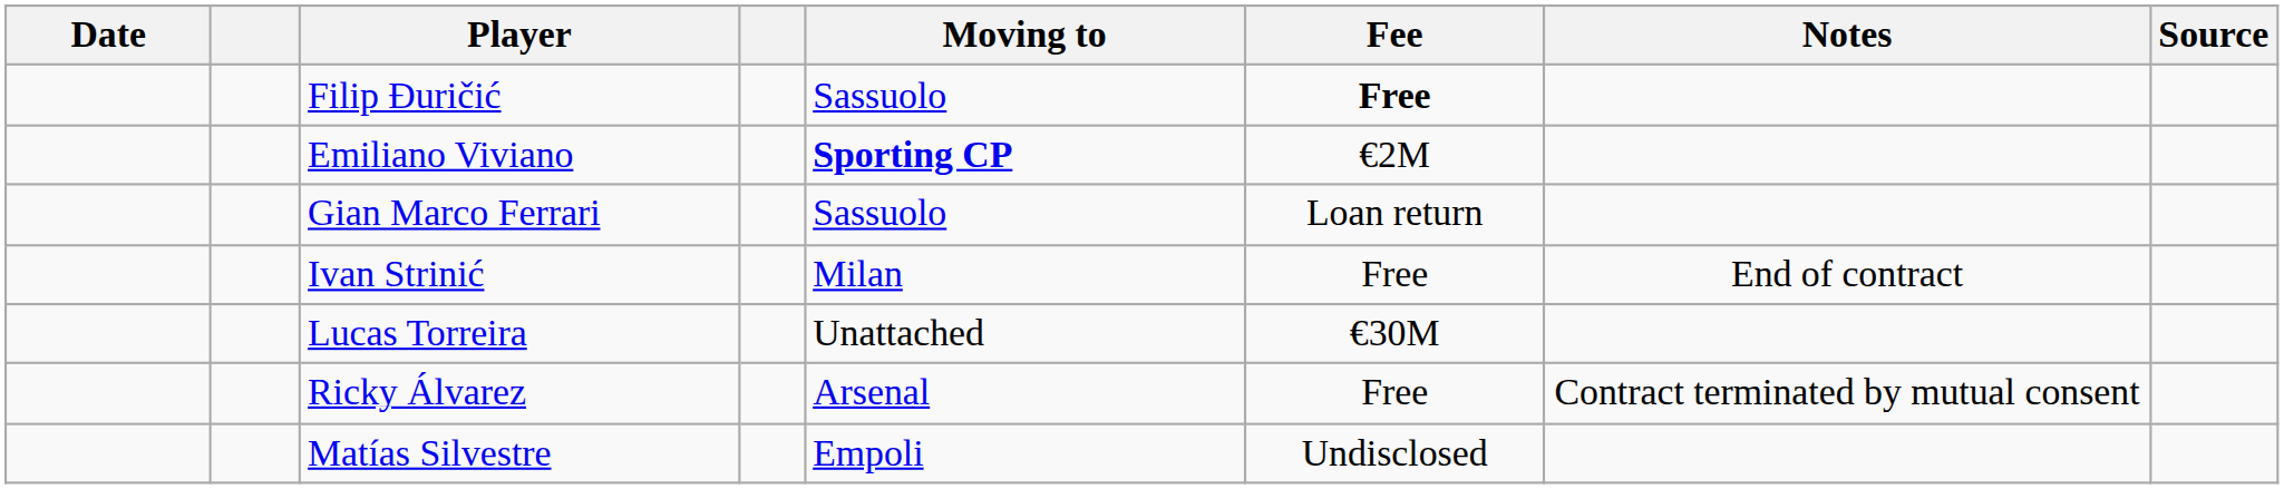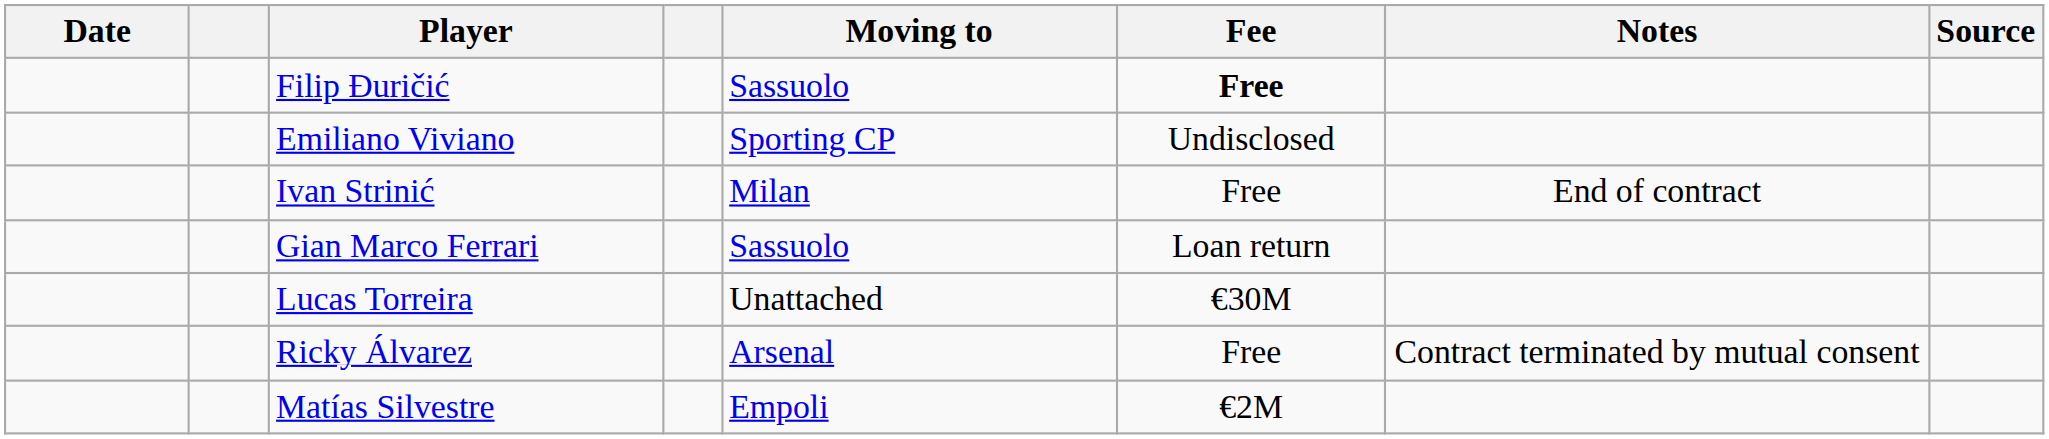 <table class="wikitable sortable">
 <tr>
 <th style="width:80px;">Date</th>
 <th style="width:30px;"></th>
 <th style="width:180px;">Player</th>
 <th style="width:20px;"></th>
 <th style="width:180px;">Moving to</th>
 <th style="width:120px;" class="unsortable">Fee</th>
 <th style="width:250px;" class="unsortable">Notes</th>
 <th style="width:20px;">Source</th>
 </tr>
 <tr>
 <td></td>
 <td align=center></td>
 <td> <a href='#'>Filip Đuričić</a></td>
 <td align=center></td>
 <td> <a href='#'>Sassuolo</a></td>
 <td align=center><strong>Free</strong></td>
 <td align=center></td>
 <td></td>
 </tr>
 <tr>
 <td></td>
 <td align=center></td>
 <td> <a href='#'>Emiliano Viviano</a></td>
 <td align=center></td>
-<td><strong> <a href='#'>Sporting CP</a></strong></td>
-<td align=center>€2M</td>
-<td align=center></td>
-<td></td>
-</tr>
-<tr>
-<td></td>
-<td align=center></td>
-<td> <a href='#'>Gian Marco Ferrari</a></td>
-<td align=center></td>
-<td> <a href='#'>Sassuolo</a></td>
-<td align=center>Loan return</td>
+<td> <a href='#'>Sporting CP</a></td>
+<td align=center>Undisclosed</td>
 <td align=center></td>
 <td></td>
 </tr>
 <tr>
 <td></td>
 <td align=center></td>
 <td> <a href='#'>Ivan Strinić</a></td>
 <td align=center></td>
 <td> <a href='#'>Milan</a></td>
 <td align=center>Free</td>
 <td align=center>End of contract</td>
+<td></td>
+</tr>
+<tr>
+<td></td>
+<td align=center></td>
+<td> <a href='#'>Gian Marco Ferrari</a></td>
+<td align=center></td>
+<td> <a href='#'>Sassuolo</a></td>
+<td align=center>Loan return</td>
+<td align=center></td>
 <td></td>
 </tr>
 <tr>
 <td></td>
 <td align=center></td>
 <td> <a href='#'>Lucas Torreira</a></td>
 <td align=center></td>
 <td>Unattached</td>
 <td align=center>€30M</td>
 <td align=center></td>
 <td></td>
 </tr>
 <tr>
 <td></td>
 <td align=center></td>
 <td> <a href='#'>Ricky Álvarez</a></td>
 <td align=center></td>
 <td> <a href='#'>Arsenal</a></td>
 <td align=center>Free</td>
 <td align=center>Contract terminated by mutual consent</td>
 <td></td>
 </tr>
 <tr>
 <td></td>
 <td align=center></td>
 <td> <a href='#'>Matías Silvestre</a></td>
 <td align=center></td>
 <td> <a href='#'>Empoli</a></td>
-<td align=center>Undisclosed</td>
+<td align=center>€2M</td>
 <td align=center></td>
 <td></td>
 </tr>
 </table>
